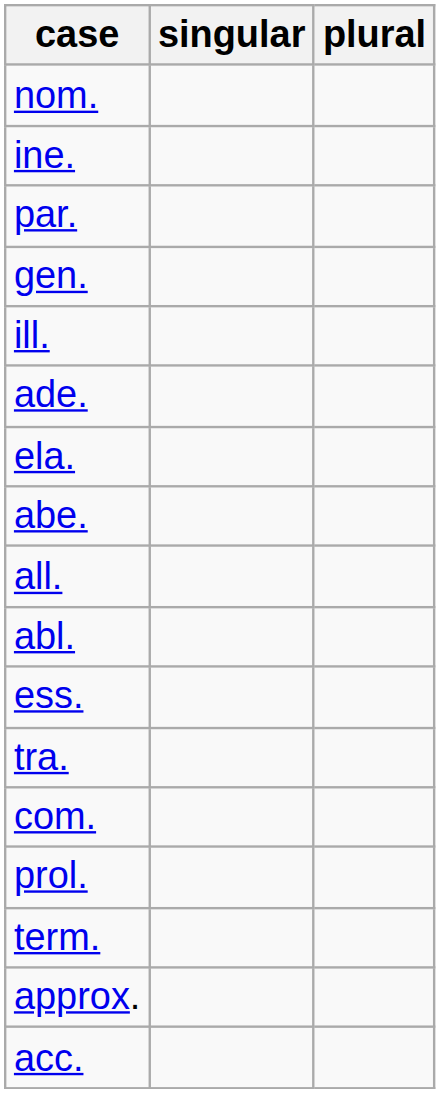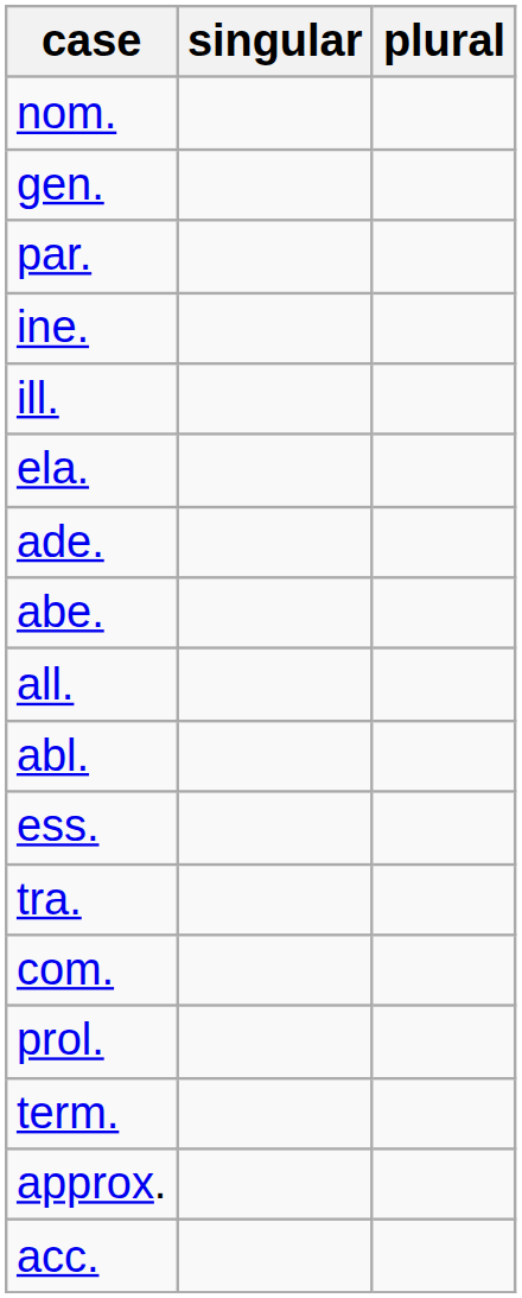 <table class="wikitable">
 <tr>
 <th>case</th>
 <th>singular</th>
 <th>plural</th>
 </tr>
 <tr>
 <td><a href='#'>nom.</a></td>
 <td></td>
 <td></td>
 </tr>
 <tr>
-<td><a href='#'>ine.</a></td>
+<td><a href='#'>gen.</a></td>
 <td></td>
 <td></td>
 </tr>
 <tr>
 <td><a href='#'>par.</a></td>
 <td></td>
 <td></td>
 </tr>
 <tr>
-<td><a href='#'>gen.</a></td>
+<td><a href='#'>ine.</a></td>
 <td></td>
 <td></td>
 </tr>
 <tr>
 <td><a href='#'>ill.</a></td>
 <td></td>
 <td></td>
 </tr>
 <tr>
-<td><a href='#'>ade.</a></td>
+<td><a href='#'>ela.</a></td>
 <td></td>
 <td></td>
 </tr>
 <tr>
-<td><a href='#'>ela.</a></td>
+<td><a href='#'>ade.</a></td>
 <td></td>
 <td></td>
 </tr>
 <tr>
 <td><a href='#'>abe.</a></td>
 <td></td>
 <td></td>
 </tr>
 <tr>
 <td><a href='#'>all.</a></td>
 <td></td>
 <td></td>
 </tr>
 <tr>
 <td><a href='#'>abl.</a></td>
 <td></td>
 <td></td>
 </tr>
 <tr>
 <td><a href='#'>ess.</a></td>
 <td></td>
 <td></td>
 </tr>
 <tr>
 <td><a href='#'>tra.</a></td>
 <td></td>
 <td></td>
 </tr>
 <tr>
 <td><a href='#'>com.</a></td>
 <td></td>
 <td></td>
 </tr>
 <tr>
 <td><a href='#'>prol.</a></td>
 <td></td>
 <td></td>
 </tr>
 <tr>
 <td><a href='#'>term.</a></td>
 <td></td>
 <td></td>
 </tr>
 <tr>
 <td><a href='#'>approx</a>.</td>
 <td></td>
 <td></td>
 </tr>
 <tr>
 <td><a href='#'>acc.</a></td>
 <td></td>
 <td></td>
 </tr>
 </table>
